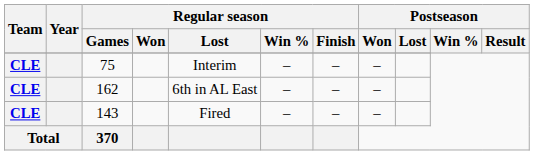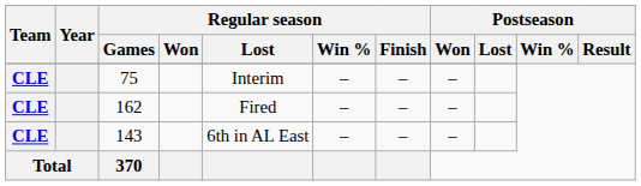 <table class="wikitable" style="font-size: 95%; text-align:center;">
 <tr>
 <th rowspan="2">Team</th>
 <th rowspan="2">Year</th>
 <th colspan="5">Regular season</th>
 <th colspan="4">Postseason</th>
 </tr>
 <tr>
 <th>Games</th>
 <th>Won</th>
 <th>Lost</th>
 <th>Win %</th>
 <th>Finish</th>
 <th>Won</th>
 <th>Lost</th>
 <th>Win %</th>
 <th>Result</th>
 </tr>
 <tr>
 </tr>
 <tr>
 <th><a href='#'>CLE</a></th>
 <th></th>
 <td>75</td>
 <td></td>
 <td>Interim</td>
 <td>–</td>
 <td>–</td>
 <td>–</td>
 <td></td>
 </tr>
 <tr>
 <th><a href='#'>CLE</a></th>
 <th></th>
 <td>162</td>
 <td></td>
-<td>6th in AL East</td>
+<td>Fired</td>
 <td>–</td>
 <td>–</td>
 <td>–</td>
 <td></td>
 </tr>
 <tr>
 <th><a href='#'>CLE</a></th>
 <th></th>
 <td>143</td>
 <td></td>
-<td>Fired</td>
+<td>6th in AL East</td>
 <td>–</td>
 <td>–</td>
 <td>–</td>
 <td></td>
 </tr>
 <tr>
 <th colspan="2">Total</th>
 <th>370</th>
 <th></th>
 <th></th>
 <th></th>
 <th></th>
 </tr>
 </table>
